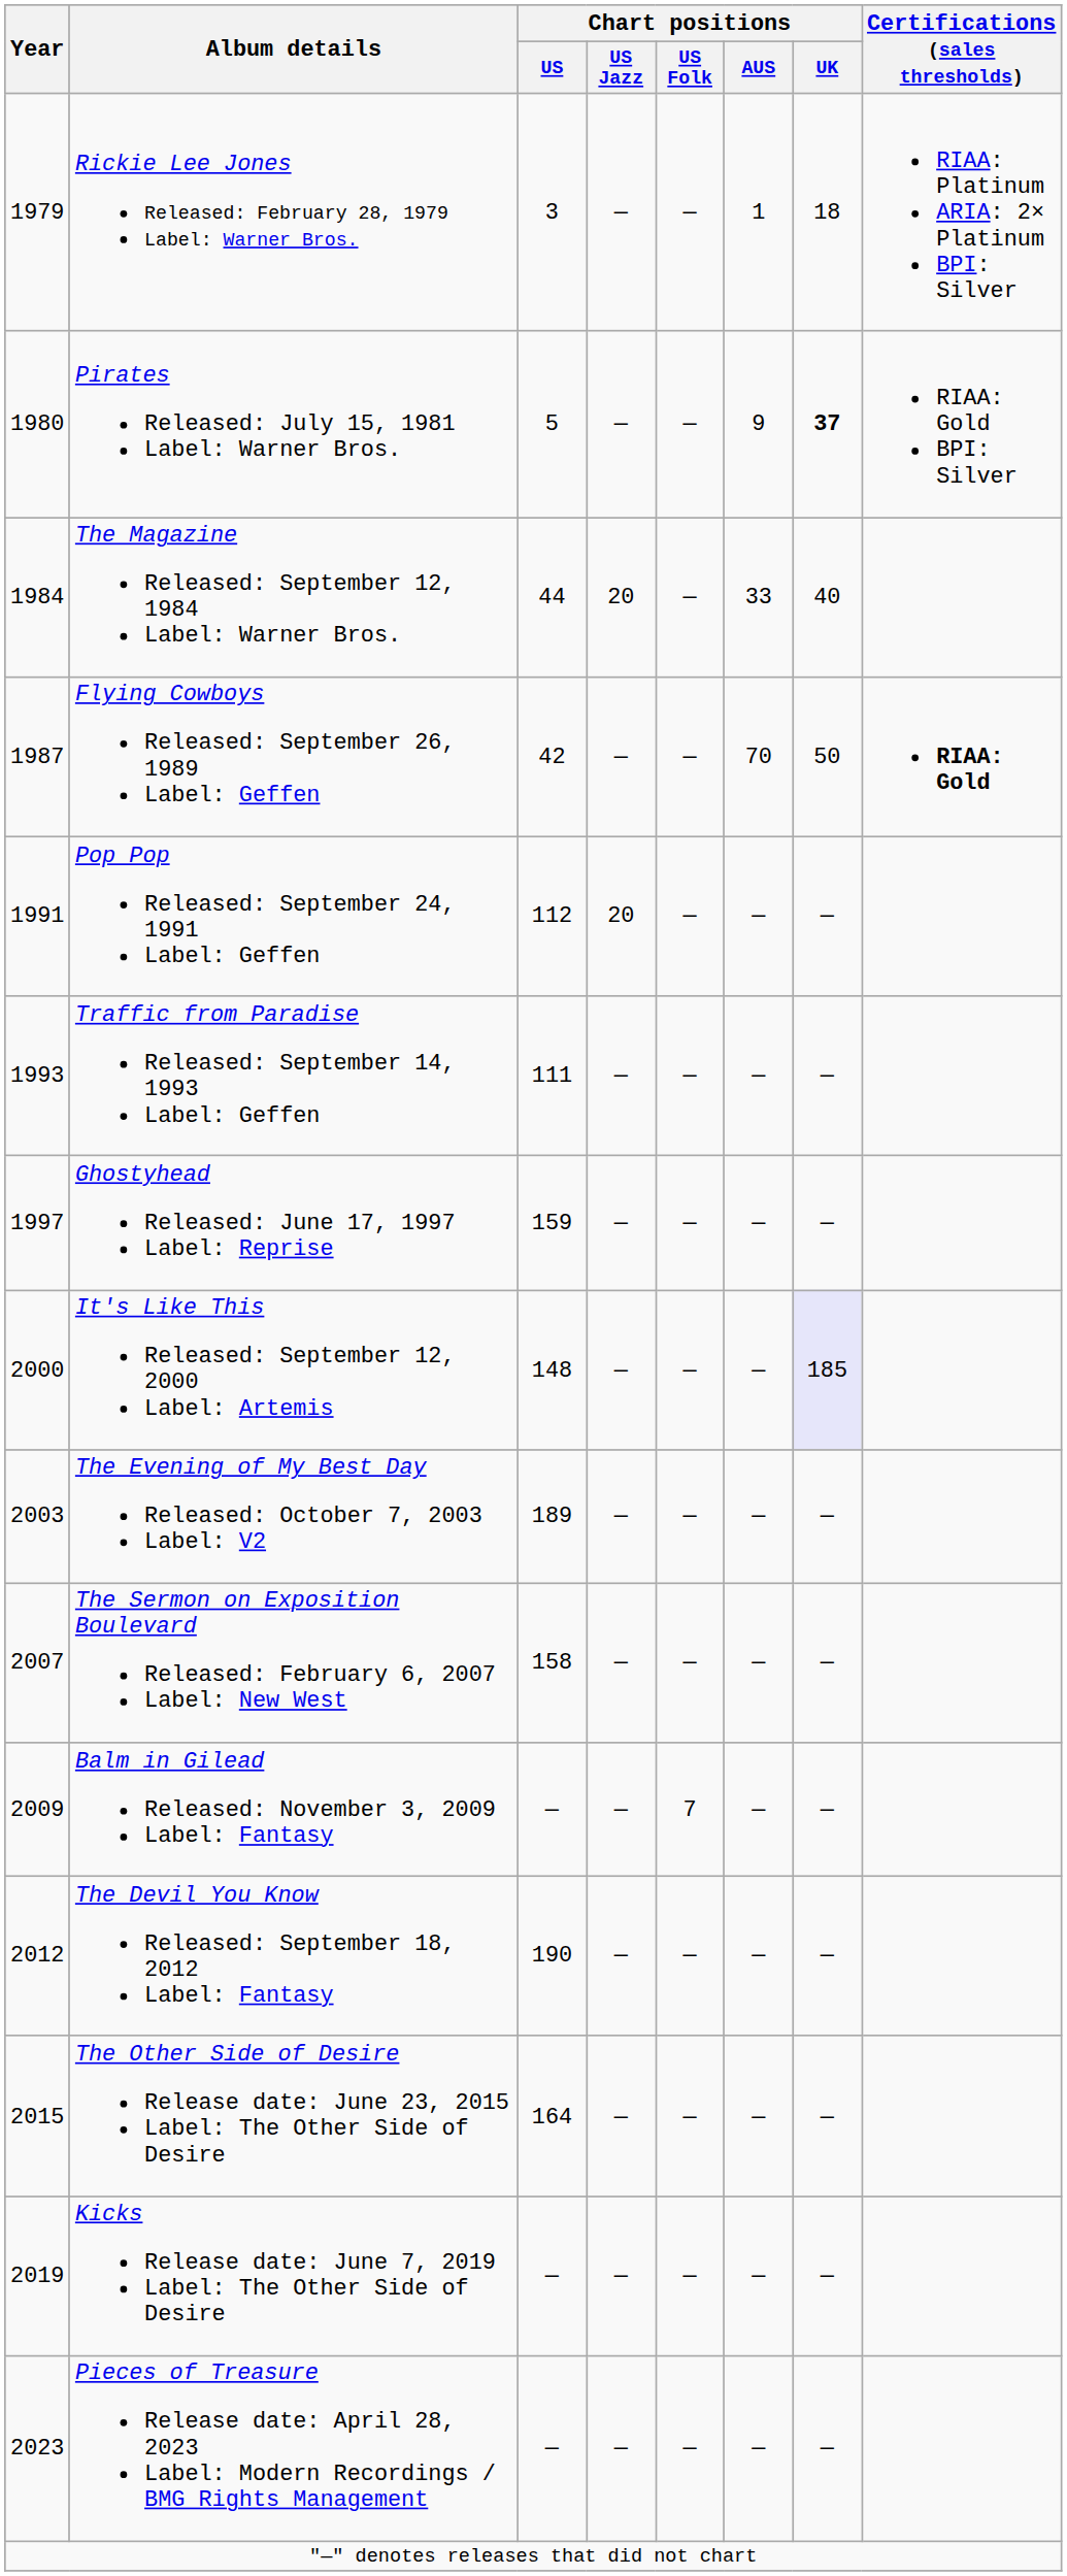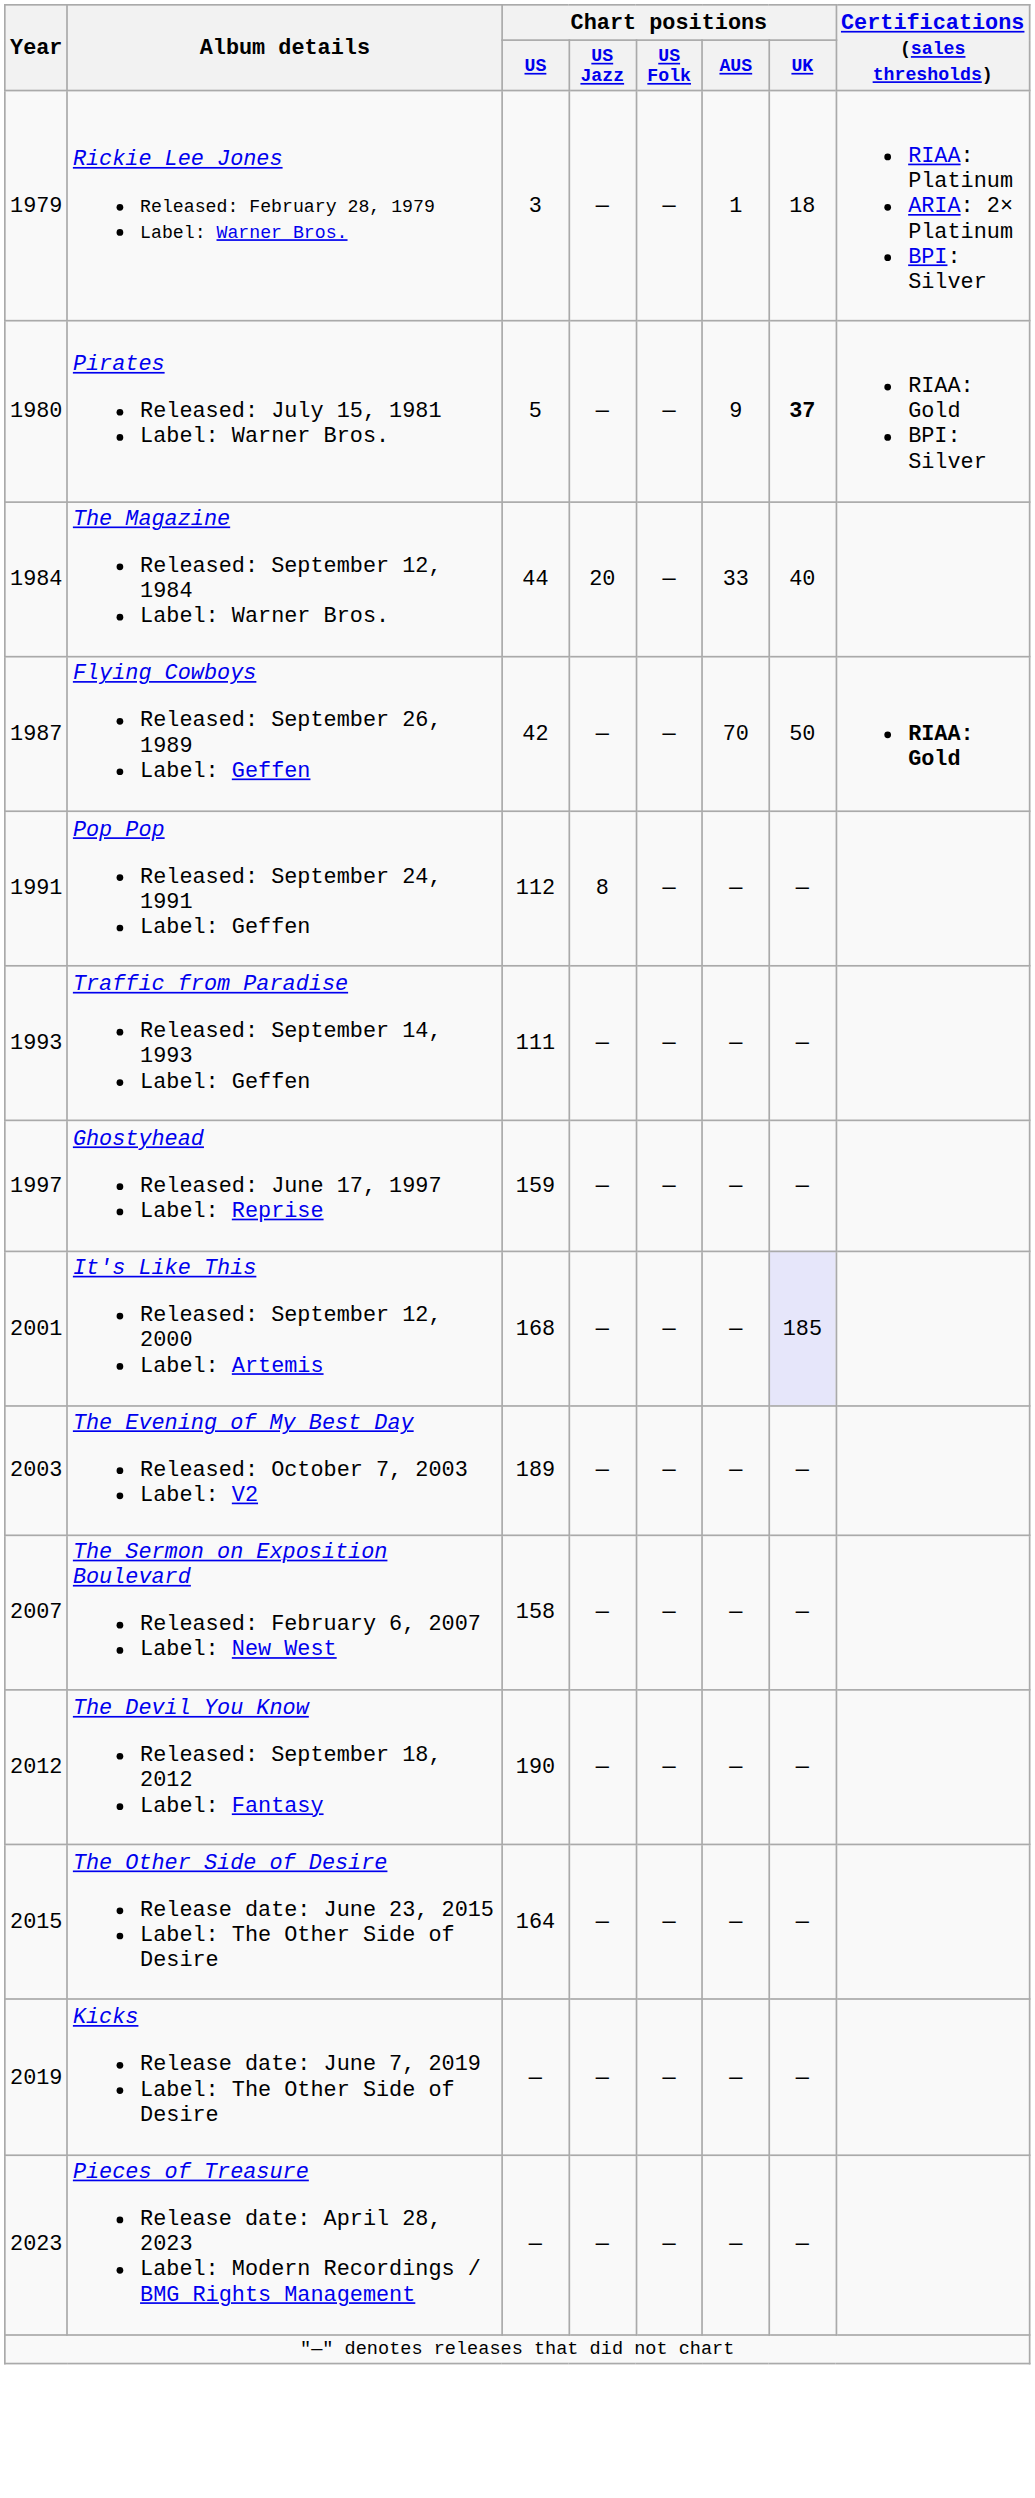 <table class="wikitable" style="text-align:center;">
 <tr>
 <th rowspan="2">Year</th>
 <th rowspan="2" style="width:20em;">Album details</th>
 <th colspan="5">Chart positions</th>
 <th rowspan="2"><a href='#'>Certifications</a><br><small>(<a href='#'>sales thresholds</a>)</small></th>
 </tr>
 <tr style="font-size:smaller;">
 <th style="width:35px;"><a href='#'>US</a><br></th>
 <th style="width:35px;"><a href='#'>US<br>Jazz</a><br></th>
 <th style="width:35px;"><a href='#'>US<br>Folk</a><br></th>
 <th style="width:35px;"><a href='#'>AUS</a><br></th>
 <th style="width:35px;"><a href='#'>UK</a><br></th>
 </tr>
 <tr>
 <td>1979</td>
 <td style="text-align:left;"><em><a href='#'>Rickie Lee Jones</a></em><br><ul><li><small>Released: February 28, 1979</small></li><li><small>Label: <a href='#'>Warner Bros.</a></small></li></ul></td>
 <td>3</td>
 <td>—</td>
 <td>—</td>
 <td>1</td>
 <td>18</td>
 <td style="text-align:left;"><br><ul><li><a href='#'>RIAA</a>: Platinum</li><li><a href='#'>ARIA</a>: 2× Platinum</li><li><a href='#'>BPI</a>: Silver</li></ul></td>
 </tr>
 <tr>
 <td>1980</td>
 <td style="text-align:left;"><em><a href='#'>Pirates</a></em><br><ul><li>Released: July 15, 1981</li><li>Label: Warner Bros.</li></ul></td>
 <td>5</td>
 <td>—</td>
 <td>—</td>
 <td>9</td>
 <td><strong>37</strong></td>
 <td style="text-align:left;"><br><ul><li>RIAA: Gold</li><li>BPI: Silver</li></ul></td>
 </tr>
 <tr>
 <td>1984</td>
 <td style="text-align:left;"><em><a href='#'>The Magazine</a></em><br><ul><li>Released: September 12, 1984</li><li>Label: Warner Bros.</li></ul></td>
 <td>44</td>
 <td>20</td>
 <td>—</td>
 <td>33</td>
 <td>40</td>
 <td style="text-align:left;"></td>
 </tr>
 <tr>
 <td>1987</td>
 <td style="text-align:left;"><em><a href='#'>Flying Cowboys</a></em><br><ul><li>Released: September 26, 1989</li><li>Label: <a href='#'>Geffen</a></li></ul></td>
 <td>42</td>
 <td>—</td>
 <td>—</td>
 <td>70</td>
 <td>50</td>
 <td style="text-align:left;"><strong><br><ul><li>RIAA: Gold</li></ul></strong></td>
 </tr>
 <tr>
 <td>1991</td>
 <td style="text-align:left;"><em><a href='#'>Pop Pop</a></em><br><ul><li>Released: September 24, 1991</li><li>Label: Geffen</li></ul></td>
 <td>112</td>
-<td>20</td>
+<td>8<br></td>
 <td>—</td>
 <td>—</td>
 <td>—</td>
 <td style="text-align:left;"></td>
 </tr>
 <tr>
 <td>1993</td>
 <td style="text-align:left;"><em><a href='#'>Traffic from Paradise</a></em><br><ul><li>Released: September 14, 1993</li><li>Label: Geffen</li></ul></td>
 <td>111</td>
 <td>—</td>
 <td>—</td>
 <td>—</td>
 <td>—</td>
 <td style="text-align:left;"></td>
 </tr>
 <tr>
 <td>1997</td>
 <td style="text-align:left;"><em><a href='#'>Ghostyhead</a></em><br><ul><li>Released: June 17, 1997</li><li>Label: <a href='#'>Reprise</a></li></ul></td>
 <td>159</td>
 <td>—</td>
 <td>—</td>
 <td>—</td>
 <td>—</td>
 <td style="text-align:left;"></td>
 </tr>
 <tr>
-<td>2000</td>
+<td>2001</td>
 <td style="text-align:left;"><em><a href='#'>It's Like This</a></em><br><ul><li>Released: September 12, 2000</li><li>Label: <a href='#'>Artemis</a></li></ul></td>
-<td>148</td>
+<td>168</td>
 <td>—</td>
 <td>—</td>
 <td>—</td>
 <td style="background: lavender;">185</td>
 <td style="text-align:left;"></td>
 </tr>
 <tr>
 <td>2003</td>
 <td style="text-align:left;"><em><a href='#'>The Evening of My Best Day</a></em><br><ul><li>Released: October 7, 2003</li><li>Label: <a href='#'>V2</a></li></ul></td>
 <td>189</td>
 <td>—</td>
 <td>—</td>
 <td>—</td>
 <td>—</td>
 <td style="text-align:left;"></td>
 </tr>
 <tr>
 <td>2007</td>
 <td style="text-align:left;"><em><a href='#'>The Sermon on Exposition Boulevard</a></em><br><ul><li>Released: February 6, 2007</li><li>Label: <a href='#'>New West</a></li></ul></td>
 <td>158</td>
 <td>—</td>
 <td>—</td>
-<td>—</td>
-<td>—</td>
-<td style="text-align:left;"></td>
-</tr>
-<tr>
-<td>2009</td>
-<td style="text-align:left;"><em><a href='#'>Balm in Gilead</a></em><br><ul><li>Released: November 3, 2009</li><li>Label: <a href='#'>Fantasy</a></li></ul></td>
-<td>—</td>
-<td>—</td>
-<td>7</td>
 <td>—</td>
 <td>—</td>
 <td style="text-align:left;"></td>
 </tr>
 <tr>
 <td>2012</td>
 <td style="text-align:left;"><em><a href='#'>The Devil You Know</a></em><br><ul><li>Released: September 18, 2012</li><li>Label: <a href='#'>Fantasy</a></li></ul></td>
 <td>190</td>
 <td>—</td>
 <td>—</td>
 <td>—</td>
 <td>—</td>
 <td style="text-align:left;"></td>
 </tr>
 <tr>
 <td>2015</td>
 <td style="text-align:left;"><em><a href='#'>The Other Side of Desire</a></em><br><ul><li>Release date: June 23, 2015</li><li>Label: The Other Side of Desire</li></ul></td>
 <td>164</td>
 <td>—</td>
 <td>—</td>
 <td>—</td>
 <td>—</td>
 <td style="text-align:left;"></td>
 </tr>
 <tr>
 <td>2019</td>
 <td style="text-align:left;"><em><a href='#'>Kicks</a></em><br><ul><li>Release date: June 7, 2019</li><li>Label: The Other Side of Desire</li></ul></td>
 <td>—</td>
 <td>—</td>
 <td>—</td>
 <td>—</td>
 <td>—</td>
 <td style="text-align:left;"></td>
 </tr>
 <tr>
 <td>2023</td>
 <td style="text-align:left;"><em><a href='#'>Pieces of Treasure</a></em><br><ul><li>Release date: April 28, 2023</li><li>Label: Modern Recordings / <a href='#'>BMG Rights Management</a></li></ul></td>
 <td>—</td>
 <td>—</td>
 <td>—</td>
 <td>—</td>
 <td>—</td>
 <td style="text-align:left;"></td>
 </tr>
 <tr>
 <td colspan="8" style="font-size:85%">"—" denotes releases that did not chart</td>
 </tr>
 </table>
